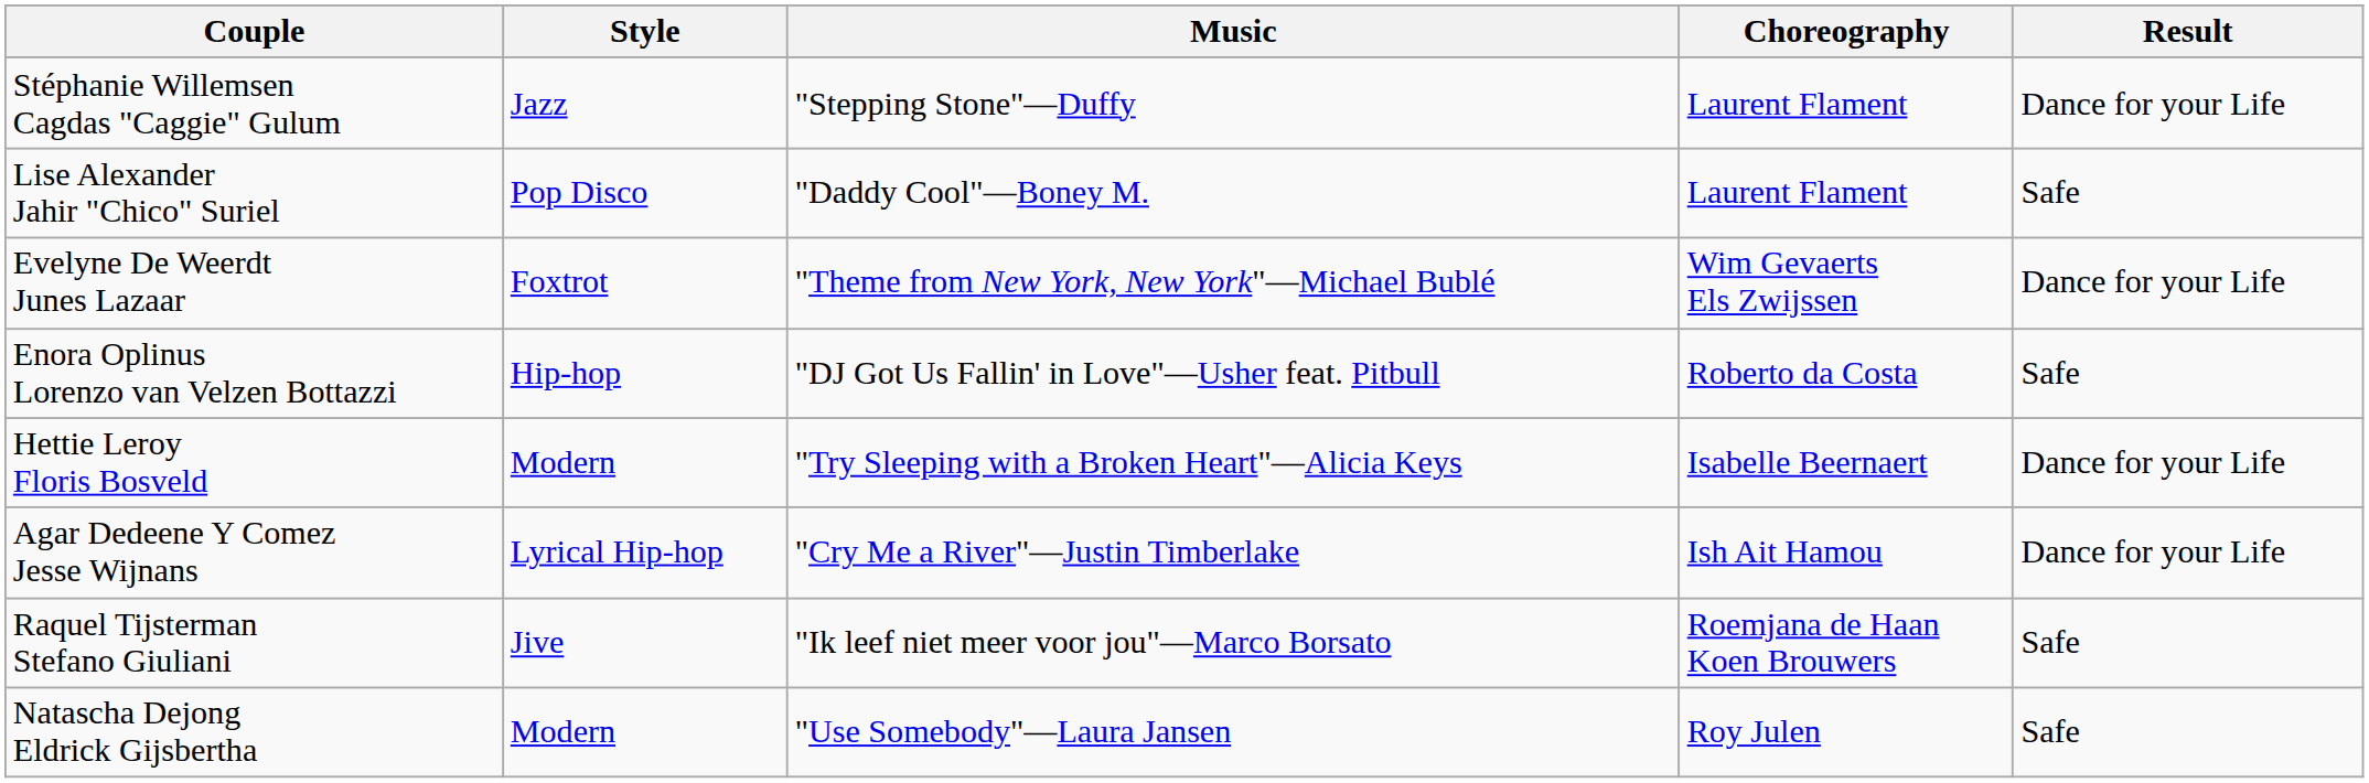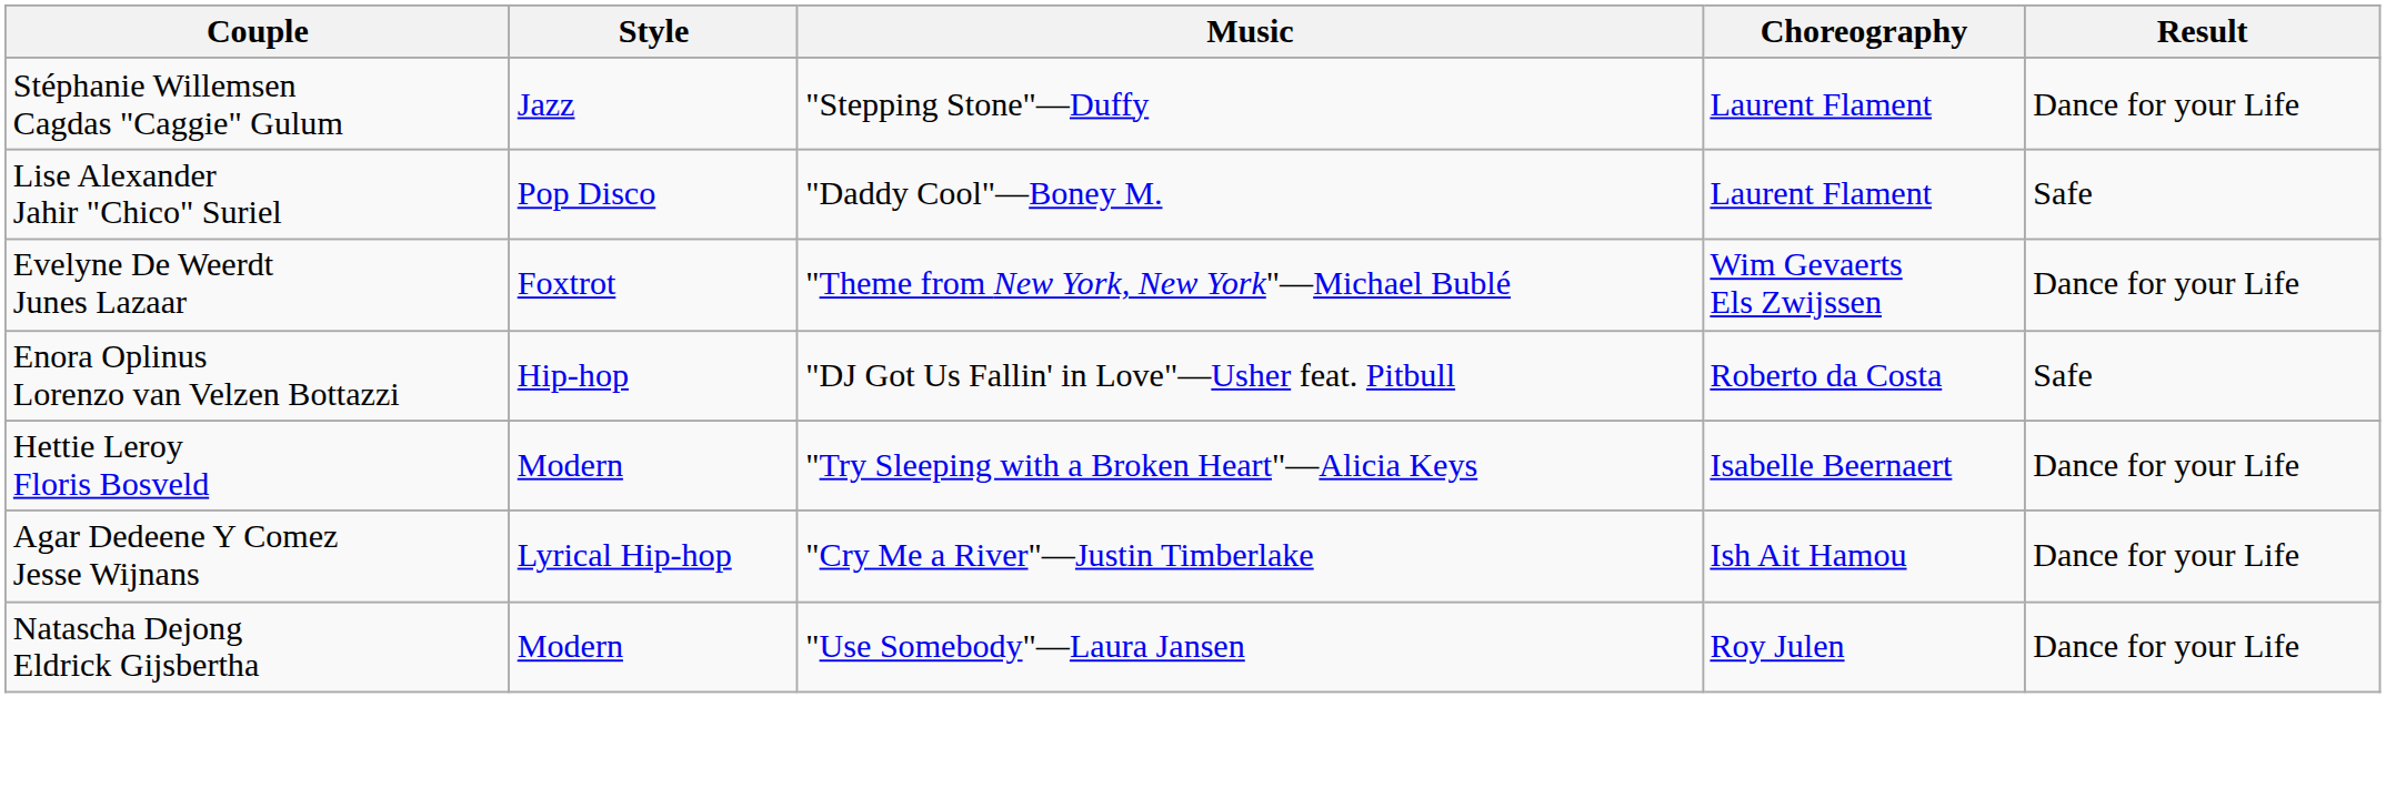 <table class="wikitable" style="width:90%;">
 <tr>
 <th>Couple</th>
 <th>Style</th>
 <th>Music</th>
 <th>Choreography</th>
 <th>Result</th>
 </tr>
 <tr>
 <td>Stéphanie Willemsen<br>Cagdas "Caggie" Gulum</td>
 <td><a href='#'>Jazz</a></td>
 <td>"Stepping Stone"—<a href='#'>Duffy</a></td>
 <td><a href='#'>Laurent Flament</a></td>
 <td>Dance for your Life</td>
 </tr>
 <tr>
 <td>Lise Alexander<br>Jahir "Chico" Suriel</td>
 <td><a href='#'>Pop Disco</a></td>
 <td>"Daddy Cool"—<a href='#'>Boney M.</a></td>
 <td><a href='#'>Laurent Flament</a></td>
 <td>Safe</td>
 </tr>
 <tr>
 <td>Evelyne De Weerdt<br>Junes Lazaar</td>
 <td><a href='#'>Foxtrot</a></td>
 <td>"<a href='#'>Theme from <em>New York, New York</em></a>"—<a href='#'>Michael Bublé</a></td>
 <td><a href='#'>Wim Gevaerts</a><br><a href='#'>Els Zwijssen</a></td>
 <td>Dance for your Life</td>
 </tr>
 <tr>
 <td>Enora Oplinus<br>Lorenzo van Velzen Bottazzi</td>
 <td><a href='#'>Hip-hop</a></td>
 <td>"DJ Got Us Fallin' in Love"—<a href='#'>Usher</a> feat. <a href='#'>Pitbull</a></td>
 <td><a href='#'>Roberto da Costa</a></td>
 <td>Safe</td>
 </tr>
 <tr>
 <td>Hettie Leroy<br><a href='#'>Floris Bosveld</a></td>
 <td><a href='#'>Modern</a></td>
 <td>"<a href='#'>Try Sleeping with a Broken Heart</a>"—<a href='#'>Alicia Keys</a></td>
 <td><a href='#'>Isabelle Beernaert</a></td>
 <td>Dance for your Life</td>
 </tr>
 <tr>
 <td>Agar Dedeene Y Comez<br>Jesse Wijnans</td>
 <td><a href='#'>Lyrical Hip-hop</a></td>
 <td>"<a href='#'>Cry Me a River</a>"—<a href='#'>Justin Timberlake</a></td>
 <td><a href='#'>Ish Ait Hamou</a></td>
 <td>Dance for your Life</td>
 </tr>
 <tr>
-<td>Raquel Tijsterman<br>Stefano Giuliani</td>
-<td><a href='#'>Jive</a></td>
-<td>"Ik leef niet meer voor jou"—<a href='#'>Marco Borsato</a></td>
-<td><a href='#'>Roemjana de Haan</a><br><a href='#'>Koen Brouwers</a></td>
-<td>Safe</td>
-</tr>
-<tr>
 <td>Natascha Dejong<br>Eldrick Gijsbertha</td>
 <td><a href='#'>Modern</a></td>
 <td>"<a href='#'>Use Somebody</a>"—<a href='#'>Laura Jansen</a></td>
 <td><a href='#'>Roy Julen</a></td>
-<td>Safe</td>
+<td>Dance for your Life</td>
 </tr>
 </table>
